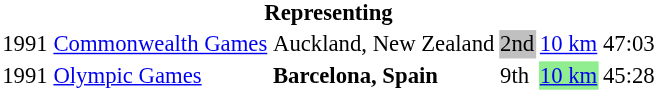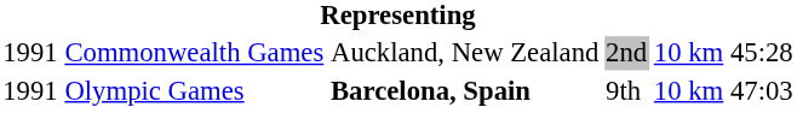 <table>
 <tr>
 <th colspan="6">Representing </th>
 </tr>
 <tr>
 <td>1991</td>
 <td><a href='#'>Commonwealth Games</a></td>
 <td>Auckland, New Zealand</td>
 <td bgcolor="silver">2nd</td>
 <td><a href='#'>10 km</a></td>
-<td>47:03</td>
+<td>45:28</td>
 </tr>
 <tr>
 <td>1991</td>
 <td><a href='#'>Olympic Games</a></td>
 <td><strong>Barcelona, Spain</strong></td>
 <td>9th</td>
-<td style="background: lightgreen;"><a href='#'>10 km</a></td>
-<td>45:28</td>
+<td><a href='#'>10 km</a></td>
+<td>47:03</td>
 </tr>
 </table>
